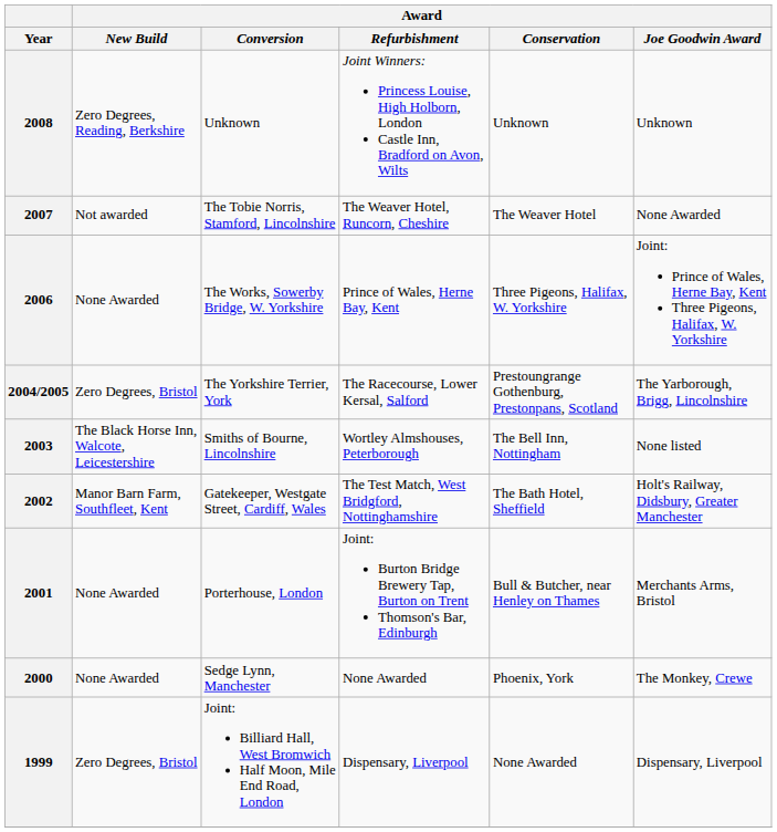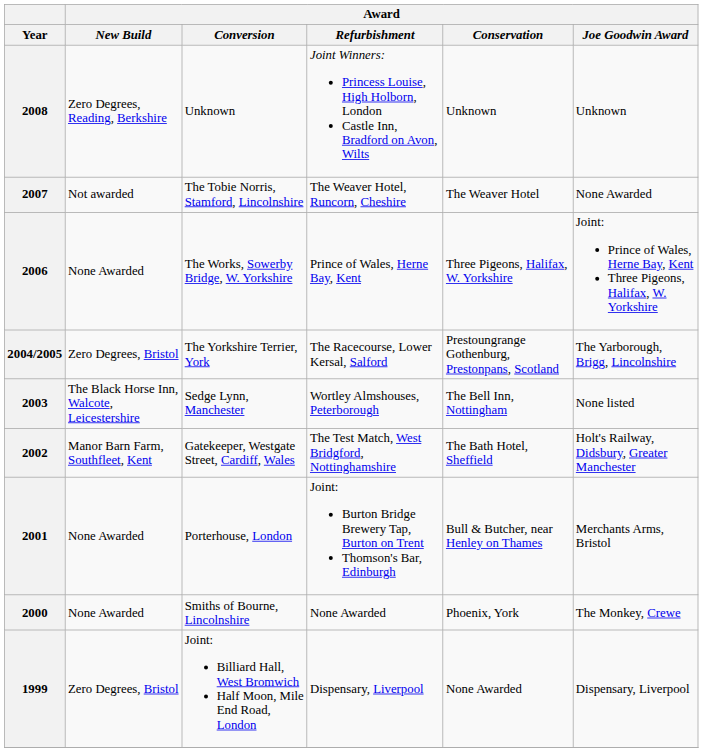 <table class="wikitable">
 <tr>
 <th></th>
 <th colspan=5>Award</th>
 </tr>
 <tr>
 <th scope="col">Year</th>
 <th scope="col"><em>New Build</em></th>
 <th scope="col"><em>Conversion</em></th>
 <th scope="col"><em>Refurbishment</em></th>
 <th scope="col"><em>Conservation</em></th>
 <th scope="col"><em>Joe Goodwin Award</em></th>
 </tr>
 <tr>
 <th scope="row">2008</th>
 <td>Zero Degrees, <a href='#'>Reading</a>, <a href='#'>Berkshire</a></td>
 <td>Unknown</td>
 <td><em>Joint Winners:</em><br><ul><li><a href='#'>Princess Louise</a>, <a href='#'>High Holborn</a>, London</li><li>Castle Inn, <a href='#'>Bradford on Avon</a>, <a href='#'>Wilts</a></li></ul></td>
 <td>Unknown</td>
 <td>Unknown</td>
 </tr>
 <tr>
 <th scope="row">2007</th>
 <td>Not awarded</td>
 <td>The Tobie Norris, <a href='#'>Stamford</a>, <a href='#'>Lincolnshire</a></td>
 <td>The Weaver Hotel, <a href='#'>Runcorn</a>, <a href='#'>Cheshire</a></td>
 <td>The Weaver Hotel</td>
 <td>None Awarded</td>
 </tr>
 <tr>
 <th scope="row">2006</th>
 <td>None Awarded</td>
 <td>The Works, <a href='#'>Sowerby Bridge</a>, <a href='#'>W. Yorkshire</a></td>
 <td>Prince of Wales, <a href='#'>Herne Bay</a>, <a href='#'>Kent</a></td>
 <td>Three Pigeons, <a href='#'>Halifax</a>, <a href='#'>W. Yorkshire</a></td>
 <td>Joint:<br><ul><li>Prince of Wales, <a href='#'>Herne Bay</a>, <a href='#'>Kent</a></li><li>Three Pigeons, <a href='#'>Halifax</a>, <a href='#'>W. Yorkshire</a></li></ul></td>
 </tr>
 <tr>
 <th scope="row">2004/2005</th>
 <td>Zero Degrees, <a href='#'>Bristol</a></td>
 <td>The Yorkshire Terrier, <a href='#'>York</a></td>
 <td>The Racecourse, Lower Kersal, <a href='#'>Salford</a></td>
 <td>Prestoungrange Gothenburg, <a href='#'>Prestonpans</a>, <a href='#'>Scotland</a></td>
 <td>The Yarborough, <a href='#'>Brigg</a>, <a href='#'>Lincolnshire</a></td>
 </tr>
 <tr>
 <th scope="row">2003</th>
 <td>The Black Horse Inn, <a href='#'>Walcote</a>, <a href='#'>Leicestershire</a></td>
-<td>Smiths of Bourne, <a href='#'>Lincolnshire</a></td>
+<td>Sedge Lynn, <a href='#'>Manchester</a></td>
 <td>Wortley Almshouses, <a href='#'>Peterborough</a></td>
 <td>The Bell Inn, <a href='#'>Nottingham</a></td>
 <td>None listed</td>
 </tr>
 <tr>
 <th scope="row">2002</th>
 <td>Manor Barn Farm, <a href='#'>Southfleet</a>, <a href='#'>Kent</a></td>
 <td>Gatekeeper, Westgate Street, <a href='#'>Cardiff</a>, <a href='#'>Wales</a></td>
 <td>The Test Match, <a href='#'>West Bridgford</a>, <a href='#'>Nottinghamshire</a></td>
 <td>The Bath Hotel, <a href='#'>Sheffield</a></td>
 <td>Holt's Railway, <a href='#'>Didsbury</a>, <a href='#'>Greater Manchester</a></td>
 </tr>
 <tr>
 <th scope="row">2001</th>
 <td>None Awarded</td>
 <td>Porterhouse, <a href='#'>London</a></td>
 <td>Joint:<br><ul><li>Burton Bridge Brewery Tap, <a href='#'>Burton on Trent</a></li><li>Thomson's Bar, <a href='#'>Edinburgh</a></li></ul></td>
 <td>Bull & Butcher, near <a href='#'>Henley on Thames</a></td>
 <td>Merchants Arms, Bristol</td>
 </tr>
 <tr>
 <th scope="row">2000</th>
 <td>None Awarded</td>
-<td>Sedge Lynn, <a href='#'>Manchester</a></td>
+<td>Smiths of Bourne, <a href='#'>Lincolnshire</a></td>
 <td>None Awarded</td>
 <td>Phoenix, York</td>
 <td>The Monkey, <a href='#'>Crewe</a></td>
 </tr>
 <tr>
 <th scope="row">1999</th>
 <td>Zero Degrees, <a href='#'>Bristol</a></td>
 <td>Joint:<br><ul><li>Billiard Hall, <a href='#'>West Bromwich</a></li><li>Half Moon, Mile End Road, <a href='#'>London</a></li></ul></td>
 <td>Dispensary, <a href='#'>Liverpool</a></td>
 <td>None Awarded</td>
 <td>Dispensary, Liverpool</td>
 </tr>
 <tr>
 </tr>
 </table>
